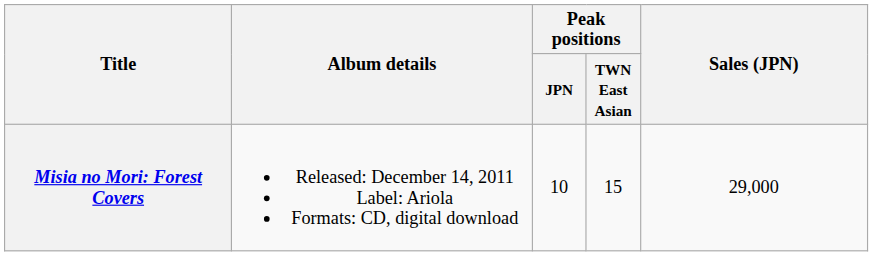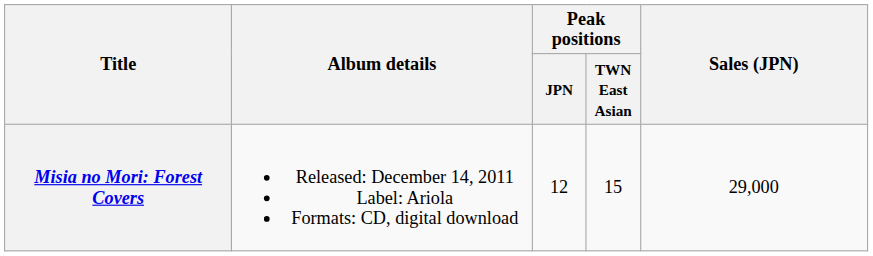 <table class="wikitable plainrowheaders" style="text-align:center;">
 <tr>
 <th style="width:12em;" rowspan="2">Title</th>
 <th style="width:16em;" rowspan="2">Album details</th>
 <th colspan="2">Peak positions</th>
 <th style="width:12em;" rowspan="2">Sales (JPN)</th>
 </tr>
 <tr>
 <th style="width:2.5em;"><small>JPN</small><br></th>
 <th style="width:2.5em;"><small>TWN East Asian</small><br></th>
 </tr>
 <tr>
 <th scope="row"><em><a href='#'>Misia no Mori: Forest Covers</a></em></th>
 <td><br><ul><li>Released: December 14, 2011</li><li>Label: Ariola</li><li>Formats: CD, digital download</li></ul></td>
-<td>10</td>
+<td>12</td>
 <td>15</td>
 <td>29,000</td>
 </tr>
 </table>
